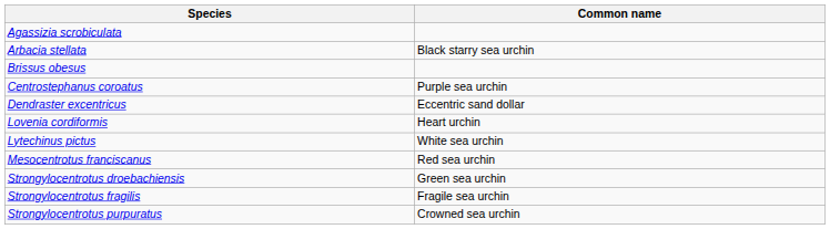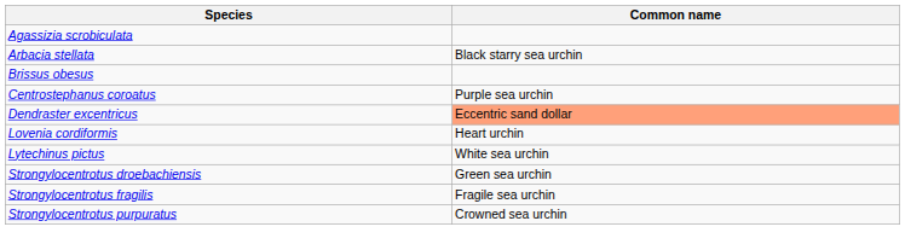 <table width=90% class="wikitable">
 <tr>
 <th width=25%>Species</th>
 <th width=25%>Common name</th>
 </tr>
 <tr>
 <td><em><a href='#'>Agassizia scrobiculata</a></em></td>
 <td></td>
 </tr>
 <tr>
 <td><em><a href='#'>Arbacia stellata</a></em></td>
 <td>Black starry sea urchin</td>
 </tr>
 <tr>
 <td><em><a href='#'>Brissus obesus</a></em></td>
 <td></td>
 </tr>
 <tr>
 <td><em><a href='#'>Centrostephanus coroatus</a></em></td>
 <td>Purple sea urchin</td>
 </tr>
 <tr>
 <td><em><a href='#'>Dendraster excentricus</a></em></td>
-<td>Eccentric sand dollar</td>
+<td style="background: lightsalmon;">Eccentric sand dollar</td>
 </tr>
 <tr>
 <td><em><a href='#'>Lovenia cordiformis</a></em></td>
 <td>Heart urchin</td>
 </tr>
 <tr>
 <td><em><a href='#'>Lytechinus pictus</a></em></td>
 <td>White sea urchin</td>
-</tr>
-<tr>
-<td><em><a href='#'>Mesocentrotus franciscanus</a></em></td>
-<td>Red sea urchin</td>
 </tr>
 <tr>
 <td><em><a href='#'>Strongylocentrotus droebachiensis</a></em></td>
 <td>Green sea urchin</td>
 </tr>
 <tr>
 <td><em><a href='#'>Strongylocentrotus fragilis</a></em></td>
 <td>Fragile sea urchin</td>
 </tr>
 <tr>
 <td><em><a href='#'>Strongylocentrotus purpuratus</a></em></td>
 <td>Crowned sea urchin</td>
 </tr>
 </table>
